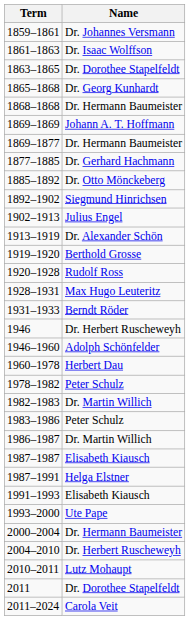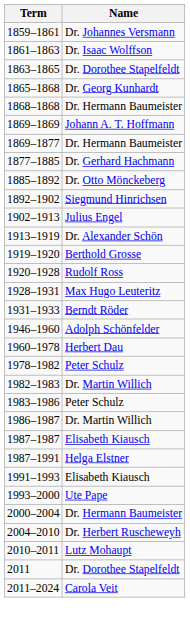 <table class="wikitable">
 <tr>
 <th>Term</th>
 <th>Name</th>
 </tr>
 <tr>
 <td>1859–1861</td>
 <td>Dr. <a href='#'>Johannes Versmann</a></td>
 </tr>
 <tr>
 <td>1861–1863</td>
 <td>Dr. <a href='#'>Isaac Wolffson</a></td>
 </tr>
 <tr>
 <td>1863–1865</td>
 <td>Dr. <a href='#'>Dorothee Stapelfeldt</a></td>
 </tr>
 <tr>
 <td>1865–1868</td>
 <td>Dr. <a href='#'>Georg Kunhardt</a></td>
 </tr>
 <tr>
 <td>1868–1868</td>
 <td>Dr. Hermann Baumeister</td>
 </tr>
 <tr>
 <td>1869–1869</td>
 <td><a href='#'>Johann A. T. Hoffmann</a></td>
 </tr>
 <tr>
 <td>1869–1877</td>
 <td>Dr. Hermann Baumeister</td>
 </tr>
 <tr>
 <td>1877–1885</td>
 <td>Dr. <a href='#'>Gerhard Hachmann</a></td>
 </tr>
 <tr>
 <td>1885–1892</td>
 <td>Dr. <a href='#'>Otto Mönckeberg</a></td>
 </tr>
 <tr>
 <td>1892–1902</td>
 <td><a href='#'>Siegmund Hinrichsen</a></td>
 </tr>
 <tr>
 <td>1902–1913</td>
 <td><a href='#'>Julius Engel</a></td>
 </tr>
 <tr>
 <td>1913–1919</td>
 <td>Dr. <a href='#'>Alexander Schön</a></td>
 </tr>
 <tr>
 <td>1919–1920</td>
 <td><a href='#'>Berthold Grosse</a></td>
 </tr>
 <tr>
 <td>1920–1928</td>
 <td><a href='#'>Rudolf Ross</a></td>
 </tr>
 <tr>
 <td>1928–1931</td>
 <td><a href='#'>Max Hugo Leuteritz</a></td>
 </tr>
 <tr>
 <td>1931–1933</td>
 <td><a href='#'>Berndt Röder</a></td>
 </tr>
 <tr>
-<td>1946</td>
-<td>Dr. Herbert Ruscheweyh</td>
-</tr>
-<tr>
 <td>1946–1960</td>
 <td><a href='#'>Adolph Schönfelder</a></td>
 </tr>
 <tr>
 <td>1960–1978</td>
 <td><a href='#'>Herbert Dau</a></td>
 </tr>
 <tr>
 <td>1978–1982</td>
 <td><a href='#'>Peter Schulz</a></td>
 </tr>
 <tr>
 <td>1982–1983</td>
 <td>Dr. <a href='#'>Martin Willich</a></td>
 </tr>
 <tr>
 <td>1983–1986</td>
 <td>Peter Schulz</td>
 </tr>
 <tr>
 <td>1986–1987</td>
 <td>Dr. Martin Willich</td>
 </tr>
 <tr>
 <td>1987–1987</td>
 <td><a href='#'>Elisabeth Kiausch</a></td>
 </tr>
 <tr>
 <td>1987–1991</td>
 <td><a href='#'>Helga Elstner</a></td>
 </tr>
 <tr>
 <td>1991–1993</td>
 <td>Elisabeth Kiausch</td>
 </tr>
 <tr>
 <td>1993–2000</td>
 <td><a href='#'>Ute Pape</a></td>
 </tr>
 <tr>
 <td>2000–2004</td>
 <td>Dr. <a href='#'>Hermann Baumeister</a></td>
 </tr>
 <tr>
 <td>2004–2010</td>
 <td>Dr. <a href='#'>Herbert Ruscheweyh</a></td>
 </tr>
 <tr>
 <td>2010–2011</td>
 <td><a href='#'>Lutz Mohaupt</a></td>
 </tr>
 <tr>
 <td>2011</td>
 <td>Dr. <a href='#'>Dorothee Stapelfeldt</a></td>
 </tr>
 <tr>
 <td>2011–2024</td>
 <td><a href='#'>Carola Veit</a></td>
 </tr>
 </table>
